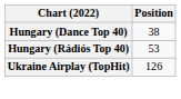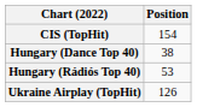 <table class="wikitable plainrowheaders" style="text-align:center;">
 <tr>
 <th scope="col">Chart (2022)</th>
 <th scope="col">Position</th>
+</tr>
+<tr>
+<th scope="row">CIS (TopHit)</th>
+<td>154</td>
 </tr>
 <tr>
 <th scope="row">Hungary (Dance Top 40)</th>
 <td>38</td>
 </tr>
 <tr>
 <th scope="row">Hungary (Rádiós Top 40)</th>
 <td>53</td>
 </tr>
 <tr>
 <th scope="row">Ukraine Airplay (TopHit)</th>
 <td>126</td>
 </tr>
 </table>
